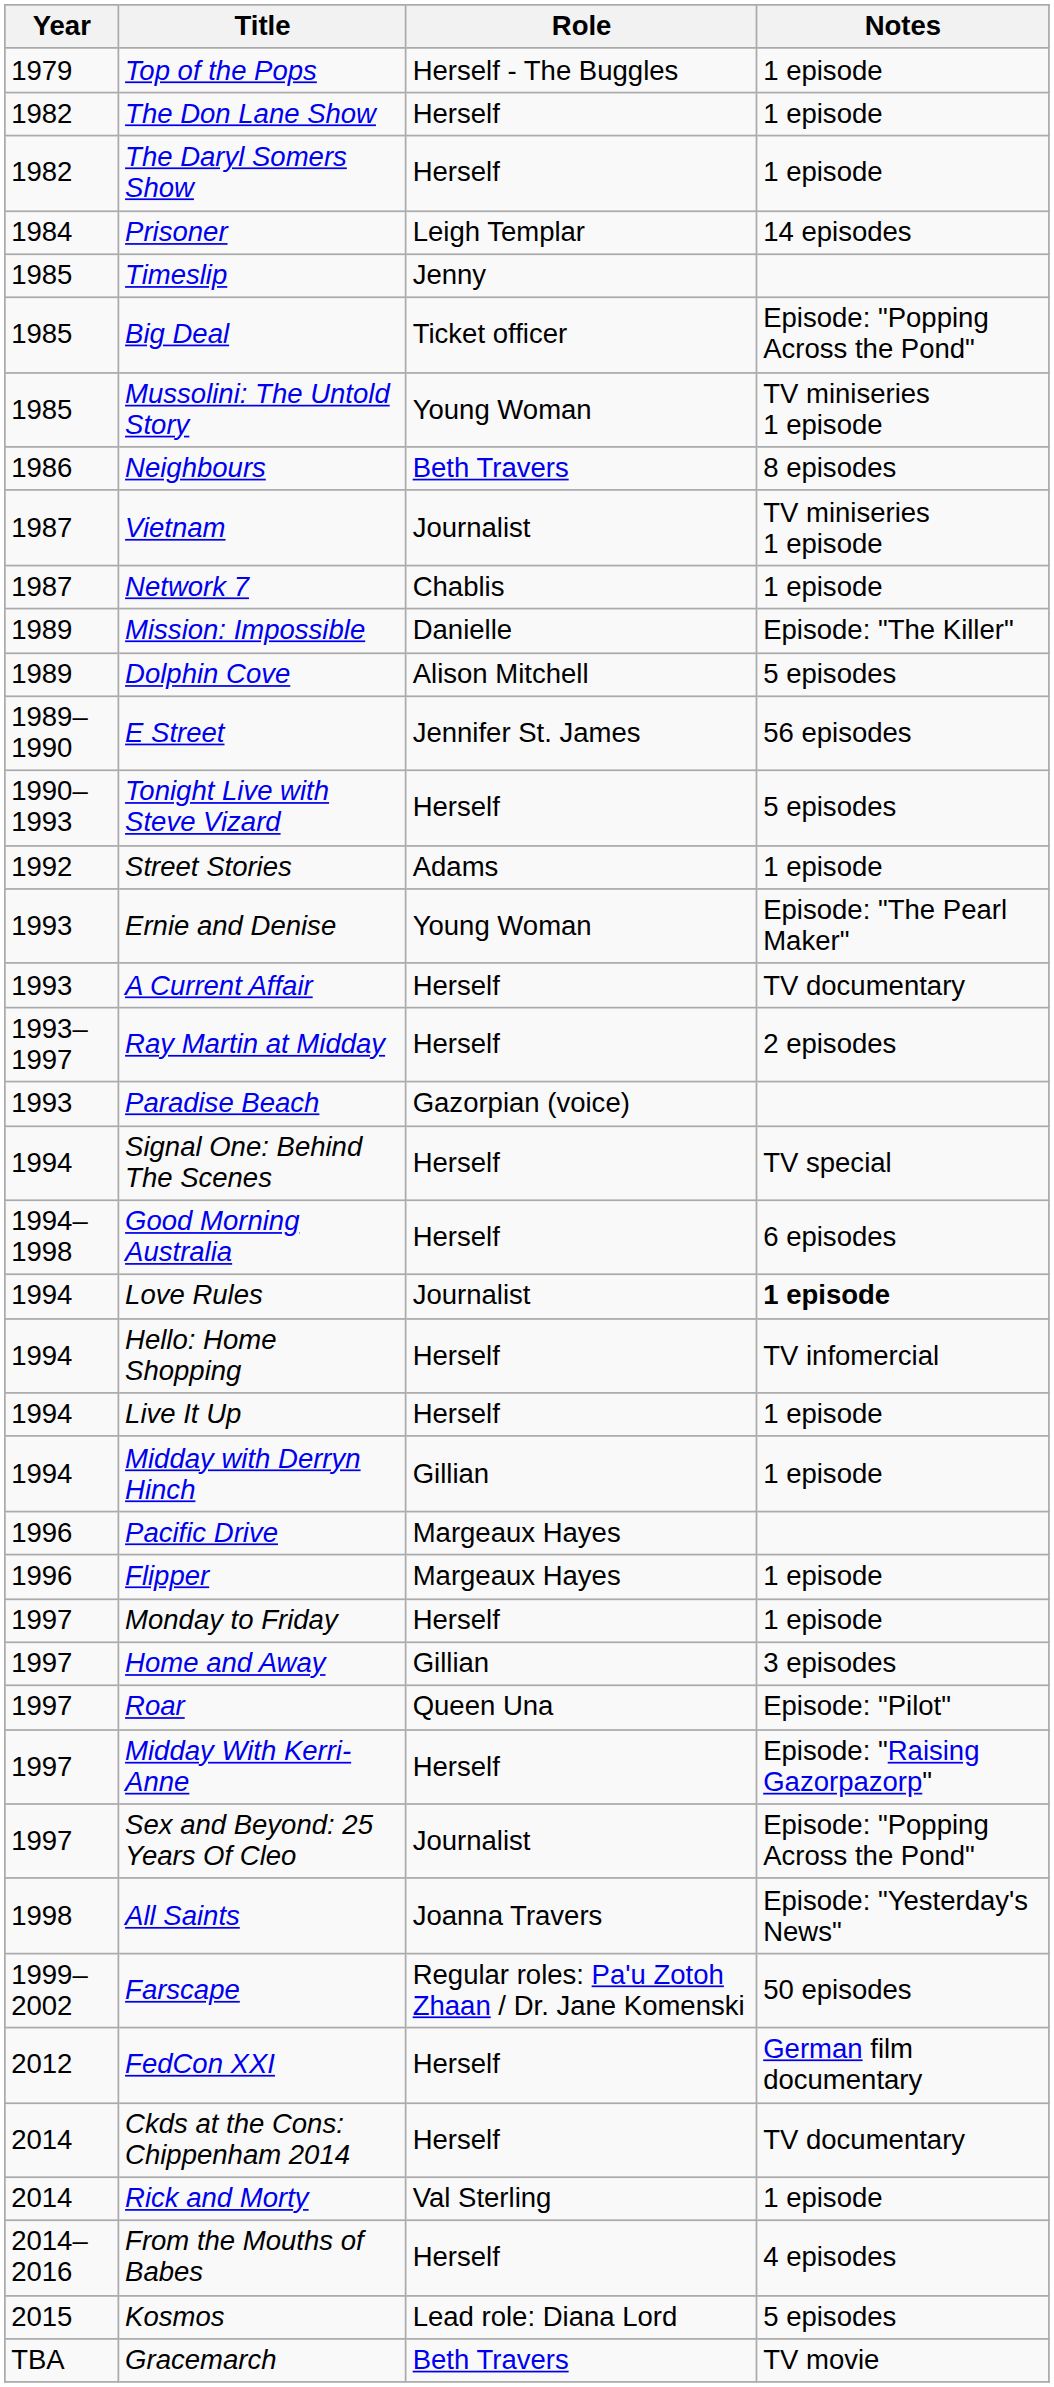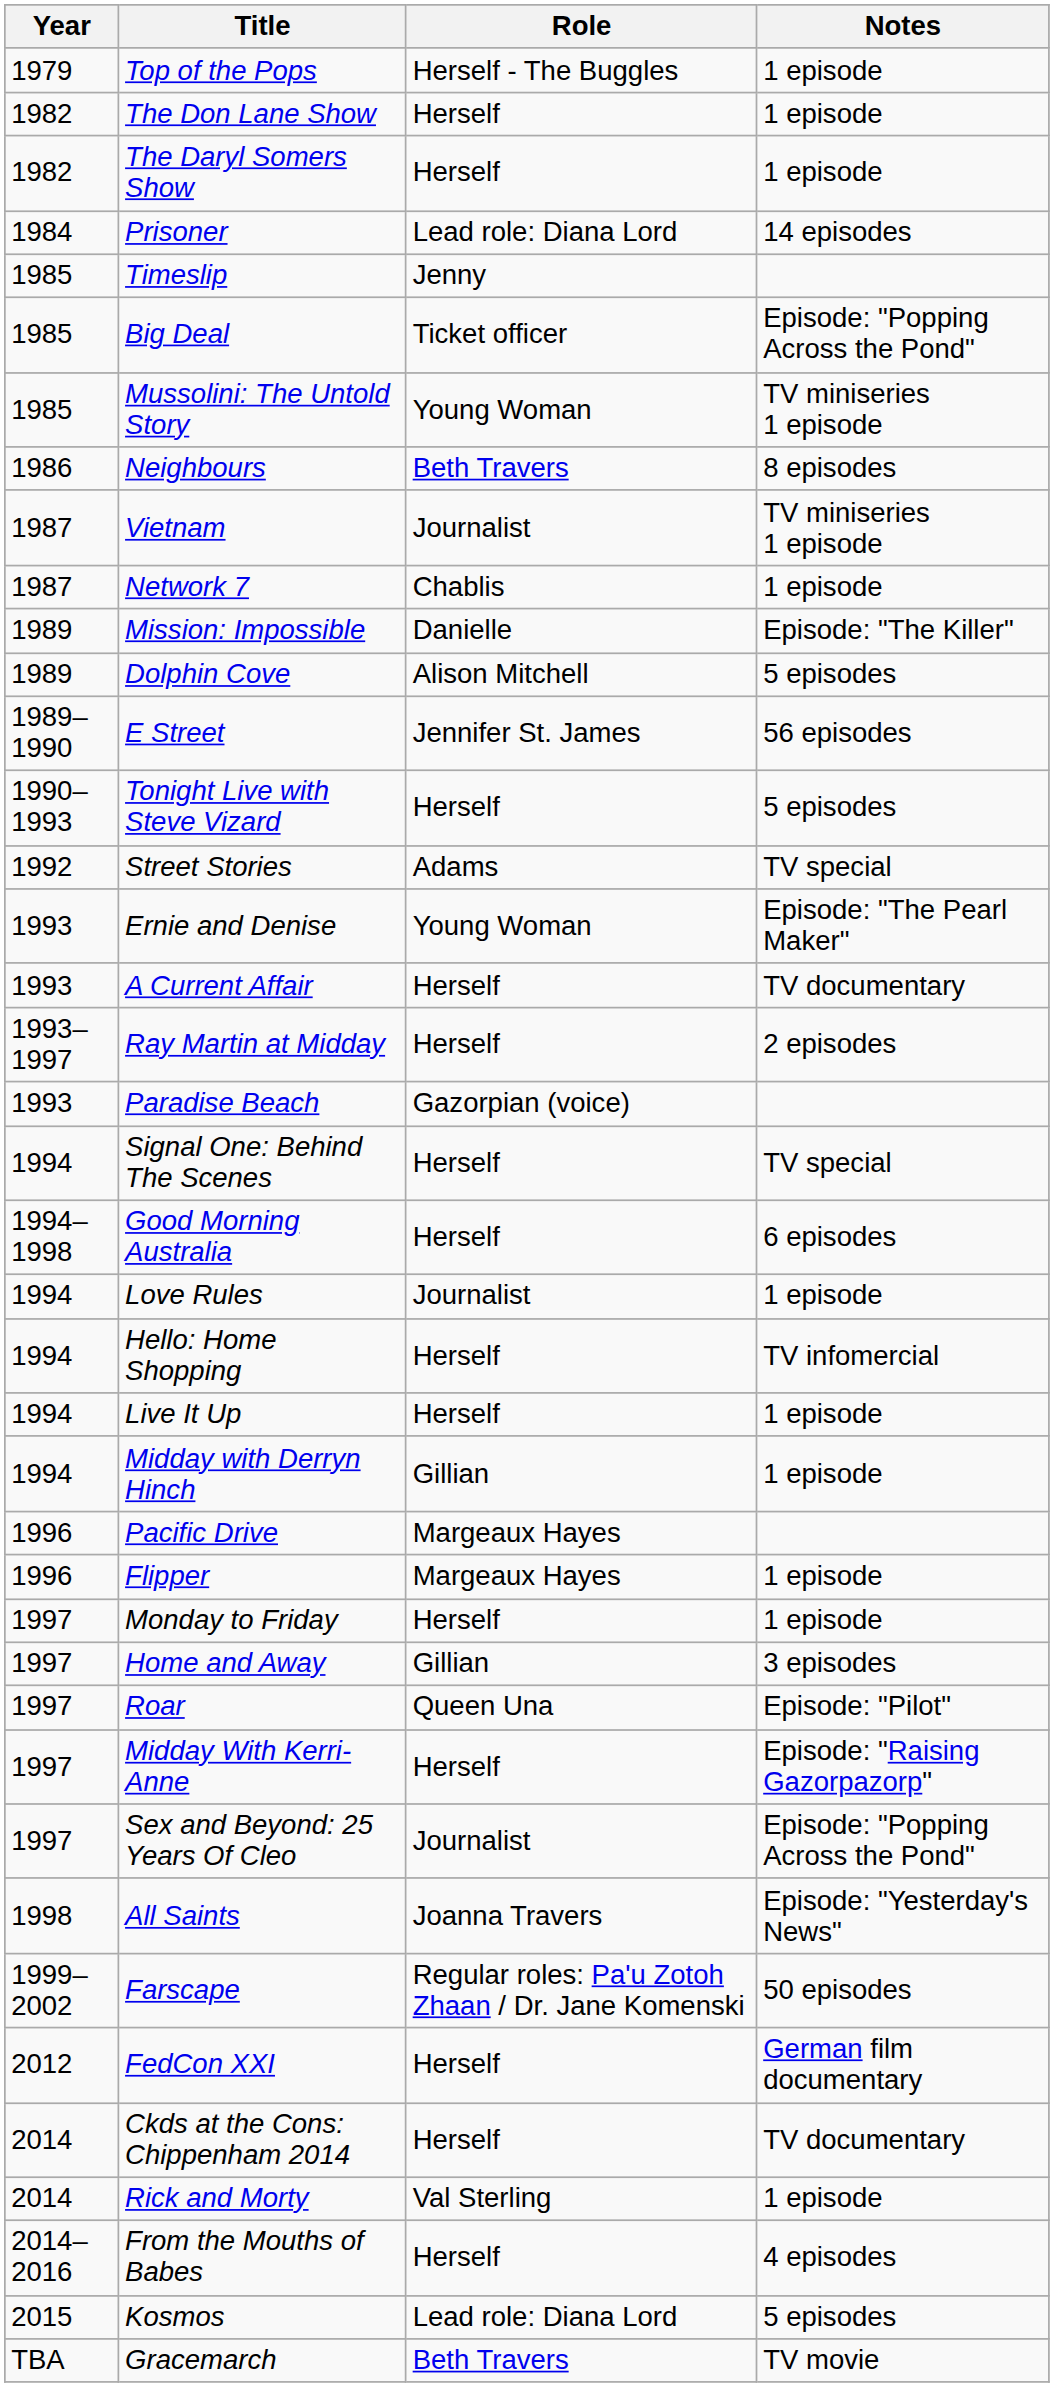 <table class="wikitable sortable plainrowheaders">
 <tr>
 <th scope="col">Year</th>
 <th scope="col">Title</th>
 <th scope="col">Role</th>
 <th scope="col" class="unsortable">Notes</th>
 </tr>
 <tr>
 <td>1979</td>
 <td><em><a href='#'>Top of the Pops</a></em></td>
 <td>Herself - The Buggles</td>
 <td>1 episode</td>
 </tr>
 <tr>
 <td>1982</td>
 <td><em><a href='#'>The Don Lane Show</a></em></td>
 <td>Herself</td>
 <td>1 episode</td>
 </tr>
 <tr>
 <td>1982</td>
 <td><em><a href='#'>The Daryl Somers Show</a></em></td>
 <td>Herself</td>
 <td>1 episode</td>
 </tr>
 <tr>
 <td>1984</td>
 <td><em><a href='#'>Prisoner</a></em></td>
-<td>Leigh Templar</td>
+<td>Lead role: Diana Lord</td>
 <td>14 episodes</td>
 </tr>
 <tr>
 <td>1985</td>
 <td><em><a href='#'>Timeslip</a></em></td>
 <td>Jenny</td>
 <td></td>
 </tr>
 <tr>
 <td>1985</td>
 <td><em><a href='#'>Big Deal</a></em></td>
 <td>Ticket officer</td>
 <td>Episode: "Popping Across the Pond"</td>
 </tr>
 <tr>
 <td>1985</td>
 <td><em><a href='#'>Mussolini: The Untold Story</a></em></td>
 <td>Young Woman</td>
 <td>TV miniseries<br>1 episode</td>
 </tr>
 <tr>
 <td>1986</td>
 <td><em><a href='#'>Neighbours</a></em></td>
 <td><a href='#'>Beth Travers</a></td>
 <td>8 episodes</td>
 </tr>
 <tr>
 <td>1987</td>
 <td><em><a href='#'>Vietnam</a></em></td>
 <td>Journalist</td>
 <td>TV miniseries<br>1 episode</td>
 </tr>
 <tr>
 <td>1987</td>
 <td><em><a href='#'>Network 7</a></em></td>
 <td>Chablis</td>
 <td>1 episode</td>
 </tr>
 <tr>
 <td>1989</td>
 <td><em><a href='#'>Mission: Impossible</a></em></td>
 <td>Danielle</td>
 <td>Episode: "The Killer"</td>
 </tr>
 <tr>
 <td>1989</td>
 <td><em><a href='#'>Dolphin Cove</a></em></td>
 <td>Alison Mitchell</td>
 <td>5 episodes</td>
 </tr>
 <tr>
 <td>1989–1990</td>
 <td><em><a href='#'>E Street</a></em></td>
 <td>Jennifer St. James</td>
 <td>56 episodes</td>
 </tr>
 <tr>
 <td>1990–1993</td>
 <td><em><a href='#'>Tonight Live with Steve Vizard</a></em></td>
 <td>Herself</td>
 <td>5 episodes</td>
 </tr>
 <tr>
 <td>1992</td>
 <td><em>Street Stories</em></td>
 <td>Adams</td>
-<td>1 episode</td>
+<td>TV special</td>
 </tr>
 <tr>
 <td>1993</td>
 <td><em>Ernie and Denise</em></td>
 <td>Young Woman</td>
 <td>Episode: "The Pearl Maker"</td>
 </tr>
 <tr>
 <td>1993</td>
 <td><em><a href='#'>A Current Affair</a></em></td>
 <td>Herself</td>
 <td>TV documentary</td>
 </tr>
 <tr>
 <td>1993–1997</td>
 <td><em><a href='#'>Ray Martin at Midday</a></em></td>
 <td>Herself</td>
 <td>2 episodes</td>
 </tr>
 <tr>
 <td>1993</td>
 <td><em><a href='#'>Paradise Beach</a></em></td>
 <td>Gazorpian (voice)</td>
 <td></td>
 </tr>
 <tr>
 <td>1994</td>
 <td><em>Signal One: Behind The Scenes</em></td>
 <td>Herself</td>
 <td>TV special</td>
 </tr>
 <tr>
 <td>1994–1998</td>
 <td><em><a href='#'>Good Morning Australia</a></em></td>
 <td>Herself</td>
 <td>6 episodes</td>
 </tr>
 <tr>
 <td>1994</td>
 <td><em>Love Rules</em></td>
 <td>Journalist</td>
-<td><strong>1 episode</strong></td>
+<td>1 episode</td>
 </tr>
 <tr>
 <td>1994</td>
 <td><em>Hello: Home Shopping</em></td>
 <td>Herself</td>
 <td>TV infomercial</td>
 </tr>
 <tr>
 <td>1994</td>
 <td><em>Live It Up</em></td>
 <td>Herself</td>
 <td>1 episode</td>
 </tr>
 <tr>
 <td>1994</td>
 <td><em><a href='#'>Midday with Derryn Hinch</a></em></td>
 <td>Gillian</td>
 <td>1 episode</td>
 </tr>
 <tr>
 <td>1996</td>
 <td><em><a href='#'>Pacific Drive</a></em></td>
 <td>Margeaux Hayes</td>
 <td></td>
 </tr>
 <tr>
 <td>1996</td>
 <td><em><a href='#'>Flipper</a></em></td>
 <td>Margeaux Hayes</td>
 <td>1 episode</td>
 </tr>
 <tr>
 <td>1997</td>
 <td><em>Monday to Friday</em></td>
 <td>Herself</td>
 <td>1 episode</td>
 </tr>
 <tr>
 <td>1997</td>
 <td><em><a href='#'>Home and Away</a></em></td>
 <td>Gillian</td>
 <td>3 episodes</td>
 </tr>
 <tr>
 <td>1997</td>
 <td><em><a href='#'>Roar</a></em></td>
 <td>Queen Una</td>
 <td>Episode: "Pilot"</td>
 </tr>
 <tr>
 <td>1997</td>
 <td><em><a href='#'>Midday With Kerri-Anne</a></em></td>
 <td>Herself</td>
 <td>Episode: "<a href='#'>Raising Gazorpazorp</a>"</td>
 </tr>
 <tr>
 <td>1997</td>
 <td><em>Sex and Beyond: 25 Years Of Cleo</em></td>
 <td>Journalist</td>
 <td>Episode: "Popping Across the Pond"</td>
 </tr>
 <tr>
 <td>1998</td>
 <td><em><a href='#'>All Saints</a></em></td>
 <td>Joanna Travers</td>
 <td>Episode: "Yesterday's News"</td>
 </tr>
 <tr>
 <td>1999–2002</td>
 <td><em><a href='#'>Farscape</a></em></td>
 <td>Regular roles: <a href='#'>Pa'u Zotoh Zhaan</a> / Dr. Jane Komenski</td>
 <td>50 episodes</td>
 </tr>
 <tr>
 <td>2012</td>
 <td><em><a href='#'>FedCon XXI</a></em></td>
 <td>Herself</td>
 <td><a href='#'>German</a> film documentary</td>
 </tr>
 <tr>
 <td>2014</td>
 <td><em>Ckds at the Cons: Chippenham 2014</em></td>
 <td>Herself</td>
 <td>TV documentary</td>
 </tr>
 <tr>
 <td>2014</td>
 <td><em><a href='#'>Rick and Morty</a></em></td>
 <td>Val Sterling</td>
 <td>1 episode</td>
 </tr>
 <tr>
 <td>2014–2016</td>
 <td><em>From the Mouths of Babes</em></td>
 <td>Herself</td>
 <td>4 episodes</td>
 </tr>
 <tr>
 <td>2015</td>
 <td><em>Kosmos</em></td>
 <td>Lead role: Diana Lord</td>
 <td>5 episodes</td>
 </tr>
 <tr>
 <td>TBA</td>
 <td><em>Gracemarch</em></td>
 <td><a href='#'>Beth Travers</a></td>
 <td>TV movie</td>
 </tr>
 </table>
